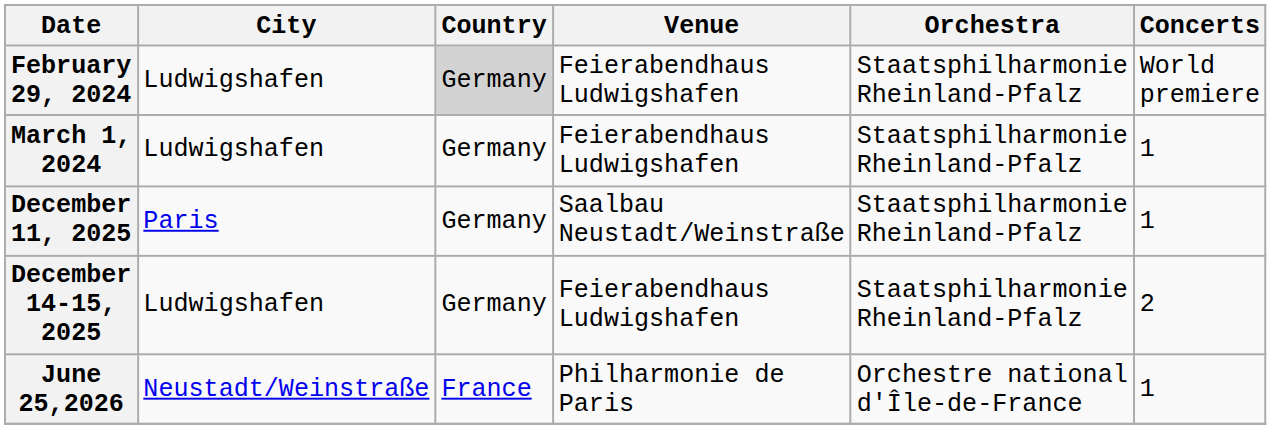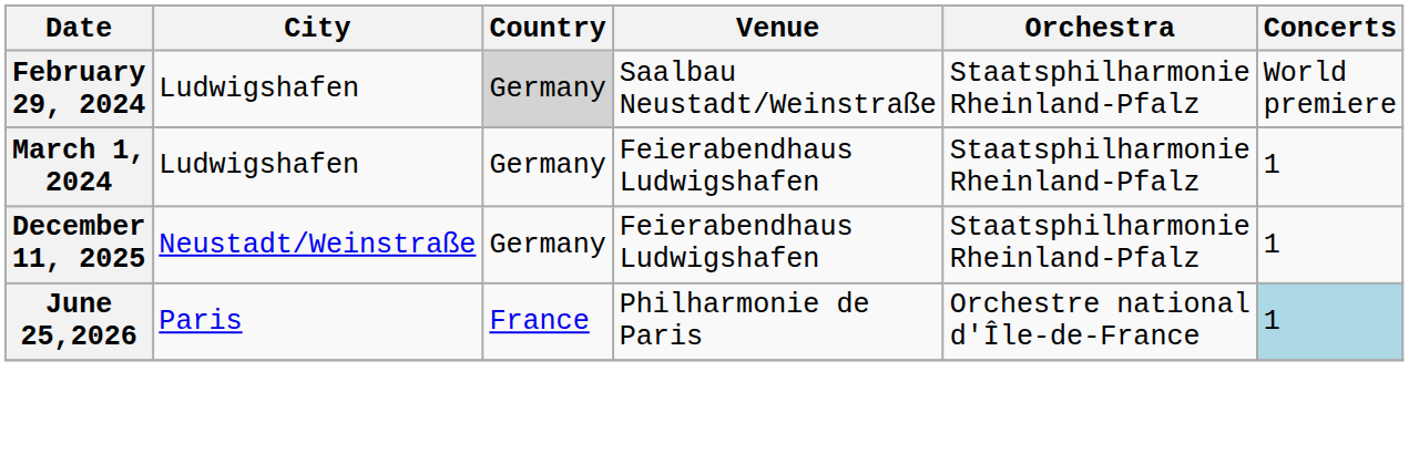 <table class="wikitable">
 <tr>
 <th scope="col" style="width:150px;">Date</th>
 <th scope="col" style="width:100px;">City</th>
 <th scope="col" style="width:100px;">Country</th>
 <th scope="col" style="width:250px;">Venue</th>
 <th scope="col" style="width:275px;">Orchestra</th>
 <th style="width:50px;">Concerts</th>
 </tr>
 <tr>
 <th scope="row">February 29, 2024</th>
 <td>Ludwigshafen</td>
 <td style="background: lightgrey;">Germany</td>
-<td>Feierabendhaus Ludwigshafen</td>
+<td>Saalbau Neustadt/Weinstraße</td>
 <td>Staatsphilharmonie Rheinland-Pfalz</td>
 <td>World premiere</td>
 </tr>
 <tr>
 <th scope="row">March 1, 2024</th>
 <td>Ludwigshafen</td>
 <td>Germany</td>
 <td>Feierabendhaus Ludwigshafen</td>
 <td>Staatsphilharmonie Rheinland-Pfalz</td>
 <td>1</td>
 </tr>
 <tr>
 <th scope="row">December 11, 2025</th>
-<td><a href='#'>Paris</a></td>
+<td><a href='#'>Neustadt/Weinstraße</a></td>
 <td>Germany</td>
-<td>Saalbau Neustadt/Weinstraße</td>
+<td>Feierabendhaus Ludwigshafen</td>
 <td>Staatsphilharmonie Rheinland-Pfalz</td>
 <td>1</td>
 </tr>
 <tr>
-<th scope="row">December 14-15, 2025</th>
-<td>Ludwigshafen</td>
-<td>Germany</td>
-<td>Feierabendhaus Ludwigshafen</td>
-<td>Staatsphilharmonie Rheinland-Pfalz</td>
-<td>2</td>
-</tr>
-<tr>
 <th scope="row">June 25,2026</th>
-<td><a href='#'>Neustadt/Weinstraße</a></td>
+<td><a href='#'>Paris</a></td>
 <td><a href='#'>France</a></td>
 <td>Philharmonie de Paris</td>
 <td>Orchestre national d'Île-de-France</td>
-<td>1</td>
+<td style="background: lightblue;">1</td>
 </tr>
 <tr>
 </tr>
 </table>
